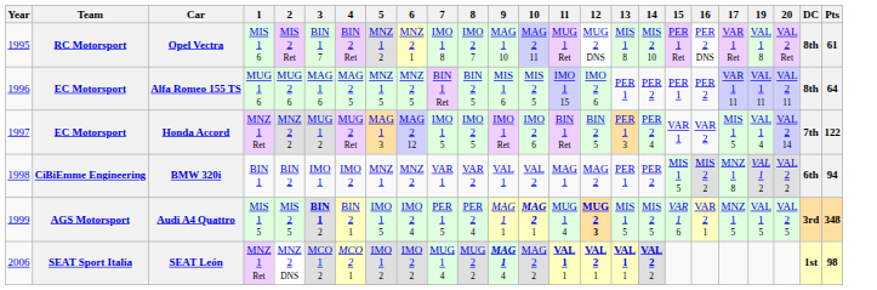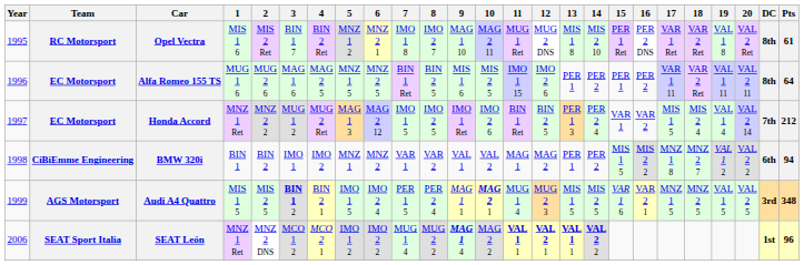 <table class="wikitable" style="text-align:center; font-size:85%">
 <tr>
 <th>Year</th>
 <th>Team</th>
 <th>Car</th>
 <th>1</th>
 <th>2</th>
 <th>3</th>
 <th>4</th>
 <th>5</th>
 <th>6</th>
 <th>7</th>
 <th>8</th>
 <th>9</th>
 <th>10</th>
 <th>11</th>
 <th>12</th>
 <th>13</th>
 <th>14</th>
 <th>15</th>
 <th>16</th>
 <th>17</th>
+<th>18</th>
 <th>19</th>
 <th>20</th>
 <th>DC</th>
 <th>Pts</th>
 </tr>
 <tr>
 <td><a href='#'>1995</a></td>
 <th><a href='#'>RC Motorsport</a></th>
 <th><a href='#'>Opel Vectra</a></th>
 <td style="background:#DFFFDF;"><a href='#'>MIS<br>1</a><br><small>6</small></td>
 <td style="background:#EFCFFF;"><a href='#'>MIS<br>2</a><br><small>Ret</small></td>
 <td style="background:#DFFFDF;"><a href='#'>BIN<br>1</a><br><small>7</small></td>
 <td style="background:#EFCFFF;"><a href='#'>BIN<br>2</a><br><small>Ret</small></td>
 <td style="background:#DFDFDF;"><a href='#'>MNZ<br>1</a><br><small>2</small></td>
 <td style="background:#FFFFBF;"><a href='#'>MNZ<br>2</a><br><small>1</small></td>
 <td style="background:#DFFFDF;"><a href='#'>IMO<br>1</a><br><small>8</small></td>
 <td style="background:#DFFFDF;"><a href='#'>IMO<br>2</a><br><small>7</small></td>
 <td style="background:#DFFFDF;"><a href='#'>MAG<br>1</a><br><small>10</small></td>
 <td style="background:#CFCFFF;"><a href='#'>MAG<br>2</a><br><small>11</small></td>
 <td style="background:#EFCFFF;"><a href='#'>MUG<br>1</a><br><small>Ret</small></td>
 <td style="background:#FFFFFF;"><a href='#'>MUG<br>2</a><br><small>DNS</small></td>
 <td style="background:#DFFFDF;"><a href='#'>MIS<br>1</a><br><small>8</small></td>
 <td style="background:#DFFFDF;"><a href='#'>MIS<br>2</a><br><small>10</small></td>
 <td style="background:#EFCFFF;"><a href='#'>PER<br>1</a><br><small>Ret</small></td>
 <td style="background:#FFFFFF;"><a href='#'>PER<br>2</a><br><small>DNS</small></td>
 <td style="background:#EFCFFF;"><a href='#'>VAR<br>1</a><br><small>Ret</small></td>
+<td style="background:#EFCFFF;"><a href='#'>VAR<br>2</a><br><small>Ret</small></td>
 <td style="background:#DFFFDF;"><a href='#'>VAL<br>1</a><br><small>8</small></td>
 <td style="background:#EFCFFF;"><a href='#'>VAL<br>2</a><br><small>Ret</small></td>
 <th>8th</th>
 <th>61</th>
 </tr>
 <tr>
 <td><a href='#'>1996</a></td>
 <th><a href='#'>EC Motorsport</a></th>
 <th><a href='#'>Alfa Romeo 155 TS</a></th>
 <td style="background:#DFFFDF;"><a href='#'>MUG<br>1</a><br><small>6</small></td>
 <td style="background:#DFFFDF;"><a href='#'>MUG<br>2</a><br><small>6</small></td>
 <td style="background:#DFFFDF;"><a href='#'>MAG<br>1</a><br><small>6</small></td>
 <td style="background:#DFFFDF;"><a href='#'>MAG<br>2</a><br><small>5</small></td>
 <td style="background:#DFFFDF;"><a href='#'>MNZ<br>1</a><br><small>5</small></td>
 <td style="background:#DFFFDF;"><a href='#'>MNZ<br>2</a><br><small>5</small></td>
 <td style="background:#EFCFFF;"><a href='#'>BIN<br>1</a><br><small>Ret</small></td>
 <td style="background:#DFFFDF;"><a href='#'>BIN<br>2</a><br><small>5</small></td>
 <td style="background:#DFFFDF;"><a href='#'>MIS<br>1</a><br><small>6</small></td>
 <td style="background:#DFFFDF;"><a href='#'>MIS<br>2</a><br><small>5</small></td>
 <td style="background:#CFCFFF;"><a href='#'>IMO<br>1</a><br><small>15</small></td>
 <td style="background:#DFFFDF;"><a href='#'>IMO<br>2</a><br><small>6</small></td>
 <td><a href='#'>PER<br>1</a></td>
 <td><a href='#'>PER<br>2</a></td>
 <td><a href='#'>PER<br>1</a></td>
 <td><a href='#'>PER<br>2</a></td>
 <td style="background:#CFCFFF;"><a href='#'>VAR<br>1</a><br><small>11</small></td>
+<td style="background:#EFCFFF;"><a href='#'>VAR<br>2</a><br><small>Ret</small></td>
 <td style="background:#CFCFFF;"><a href='#'>VAL<br>1</a><br><small>11</small></td>
 <td style="background:#CFCFFF;"><a href='#'>VAL<br>2</a><br><small>11</small></td>
 <th>8th</th>
 <th>64</th>
 </tr>
 <tr>
 <td><a href='#'>1997</a></td>
 <th><a href='#'>EC Motorsport</a></th>
 <th><a href='#'>Honda Accord</a></th>
 <td style="background:#EFCFFF;"><a href='#'>MNZ<br>1</a><br><small>Ret</small></td>
 <td style="background:#DFDFDF;"><a href='#'>MNZ<br>2</a><br><small>2</small></td>
 <td style="background:#DFDFDF;"><a href='#'>MUG<br>1</a><br><small>2</small></td>
 <td style="background:#EFCFFF;"><a href='#'>MUG<br>2</a><br><small>Ret</small></td>
 <td style="background:#FFDF9F;"><a href='#'>MAG<br>1</a><br><small>3</small></td>
 <td style="background:#CFCFFF;"><a href='#'>MAG<br>2</a><br><small>12</small></td>
 <td style="background:#DFFFDF;"><a href='#'>IMO<br>1</a><br><small>5</small></td>
 <td style="background:#DFFFDF;"><a href='#'>IMO<br>2</a><br><small>5</small></td>
 <td style="background:#EFCFFF;"><a href='#'>IMO<br>1</a><br><small>Ret</small></td>
 <td style="background:#DFFFDF;"><a href='#'>IMO<br>2</a><br><small>6</small></td>
 <td style="background:#EFCFFF;"><a href='#'>BIN<br>1</a><br><small>Ret</small></td>
 <td style="background:#DFFFDF;"><a href='#'>BIN<br>2</a><br><small>5</small></td>
 <td style="background:#FFDF9F;"><a href='#'>PER<br>1</a><br><small>3</small></td>
 <td style="background:#DFFFDF;"><a href='#'>PER<br>2</a><br><small>4</small></td>
 <td><a href='#'>VAR<br>1</a></td>
 <td><a href='#'>VAR<br>2</a></td>
 <td style="background:#DFFFDF;"><a href='#'>MIS<br>1</a><br><small>5</small></td>
+<td style="background:#DFFFDF;"><a href='#'>MIS<br>2</a><br><small>4</small></td>
 <td style="background:#DFFFDF;"><a href='#'>VAL<br>1</a><br><small>4</small></td>
 <td style="background:#CFCFFF;"><a href='#'>VAL<br>2</a><br><small>14</small></td>
 <th>7th</th>
-<th>122</th>
+<th>212</th>
 </tr>
 <tr>
 <td><a href='#'>1998</a></td>
 <th><a href='#'>CiBiEmme Engineering</a></th>
 <th><a href='#'>BMW 320i</a></th>
 <td><a href='#'>BIN<br>1</a></td>
 <td><a href='#'>BIN<br>2</a></td>
 <td><a href='#'>IMO<br>1</a></td>
 <td><a href='#'>IMO<br>2</a></td>
 <td><a href='#'>MNZ<br>1</a></td>
 <td><a href='#'>MNZ<br>2</a></td>
 <td><a href='#'>VAR<br>1</a></td>
 <td><a href='#'>VAR<br>2</a></td>
 <td><a href='#'>VAL<br>1</a></td>
 <td><a href='#'>VAL<br>2</a></td>
 <td><a href='#'>MAG<br>1</a></td>
 <td><a href='#'>MAG<br>2</a></td>
 <td><a href='#'>PER<br>1</a></td>
 <td><a href='#'>PER<br>2</a></td>
 <td style="background:#DFFFDF;"><a href='#'>MIS<br>1</a><br><small>5</small></td>
 <td style="background:#DFDFDF;"><a href='#'>MIS<br>2</a><br><small>2</small></td>
 <td style="background:#DFFFDF;"><a href='#'>MNZ<br>1</a><br><small>8</small></td>
+<td style="background:#DFFFDF;"><a href='#'>MNZ<br>2</a><br><small>7</small></td>
 <td style="background:#DFDFDF;"><em><a href='#'>VAL<br>1</a></em><br><small>2</small></td>
 <td style="background:#DFDFDF;"><a href='#'>VAL<br>2</a><br><small>2</small></td>
 <th>6th</th>
 <th>94</th>
 </tr>
 <tr>
 <td><a href='#'>1999</a></td>
 <th><a href='#'>AGS Motorsport</a></th>
 <th><a href='#'>Audi A4 Quattro</a></th>
 <td style="background:#DFFFDF;"><a href='#'>MIS<br>1</a><br><small>5</small></td>
 <td style="background:#DFFFDF;"><a href='#'>MIS<br>2</a><br><small>5</small></td>
 <td style="background:#DFDFDF;"><strong><a href='#'>BIN<br>1</a></strong><br><small>2</small></td>
 <td style="background:#FFFFBF;"><a href='#'>BIN<br>2</a><br><small>1</small></td>
 <td style="background:#DFFFDF;"><a href='#'>IMO<br>1</a><br><small>5</small></td>
 <td style="background:#DFFFDF;"><a href='#'>IMO<br>2</a><br><small>4</small></td>
 <td style="background:#DFFFDF;"><a href='#'>PER<br>1</a><br><small>5</small></td>
 <td style="background:#DFFFDF;"><a href='#'>PER<br>2</a><br><small>4</small></td>
 <td style="background:#FFFFBF;"><em><a href='#'>MAG<br>1</a></em><br><small>1</small></td>
 <td style="background:#FFFFBF;"><strong><em><a href='#'>MAG<br>2</a></em></strong><br><small>1</small></td>
 <td style="background:#DFFFDF;"><a href='#'>MUG<br>1</a><br><small>4</small></td>
-<td style="background:#FFDF9F;"><strong><a href='#'>MUG<br>2</a><br><small>3</small></strong></td>
+<td style="background:#FFDF9F;"><a href='#'>MUG<br>2</a><br><small>3</small></td>
 <td style="background:#DFFFDF;"><a href='#'>MIS<br>1</a><br><small>5</small></td>
 <td style="background:#DFFFDF;"><a href='#'>MIS<br>2</a><br><small>5</small></td>
 <td style="background:#DFFFDF;"><em><a href='#'>VAR<br>1</a></em><br><small>6</small></td>
 <td style="background:#FFFFBF;"><a href='#'>VAR<br>2</a><br><small>1</small></td>
 <td style="background:#DFFFDF;"><a href='#'>MNZ<br>1</a><br><small>5</small></td>
+<td style="background:#DFFFDF;"><a href='#'>MNZ<br>2</a><br><small>5</small></td>
 <td style="background:#DFFFDF;"><a href='#'>VAL<br>1</a><br><small>5</small></td>
 <td style="background:#DFFFDF;"><a href='#'>VAL<br>2</a><br><small>5</small></td>
 <th style="background:#FFDF9F;">3rd</th>
 <th style="background:#FFDF9F;">348</th>
 </tr>
 <tr>
 <td><a href='#'>2006</a></td>
 <th><a href='#'>SEAT Sport Italia</a></th>
 <th><a href='#'>SEAT León</a></th>
 <td style="background:#EFCFFF;"><a href='#'>MNZ<br>1</a><br><small>Ret</small></td>
 <td style="background:#FFFFFF;"><a href='#'>MNZ<br>2</a><br><small>DNS</small></td>
 <td style="background:#DFDFDF;"><a href='#'>MCO<br>1</a><br><small>2</small></td>
 <td style="background:#FFFFBF;"><em><a href='#'>MCO<br>2</a></em><br><small>1</small></td>
 <td style="background:#DFDFDF;"><a href='#'>IMO<br>1</a><br><small>2</small></td>
 <td style="background:#DFDFDF;"><a href='#'>IMO<br>2</a><br><small>2</small></td>
 <td style="background:#DFFFDF;"><a href='#'>MUG<br>1</a><br><small>4</small></td>
 <td style="background:#DFDFDF;"><a href='#'>MUG<br>2</a><br><small>2</small></td>
 <td style="background:#DFFFDF;"><strong><em><a href='#'>MAG<br>1</a></em></strong><br><small>4</small></td>
 <td style="background:#DFDFDF;"><a href='#'>MAG<br>2</a><br><small>2</small></td>
 <td style="background:#FFFFBF;"><strong><a href='#'>VAL<br>1</a></strong><br><small>1</small></td>
 <td style="background:#FFFFBF;"><strong><a href='#'>VAL<br>2</a></strong><br><small>1</small></td>
 <td style="background:#FFFFBF;"><strong><a href='#'>VAL<br>1</a></strong><br><small>1</small></td>
 <td style="background:#DFDFDF;"><strong><a href='#'>VAL<br>2</a></strong><br><small>2</small></td>
 <td></td>
 <td></td>
 <td></td>
 <td></td>
 <td></td>
+<td></td>
 <th style="background:#FFFFBF;">1st</th>
-<th style="background:#FFFFBF;">98</th>
+<th style="background:#FFFFBF;">96</th>
 </tr>
 </table>
